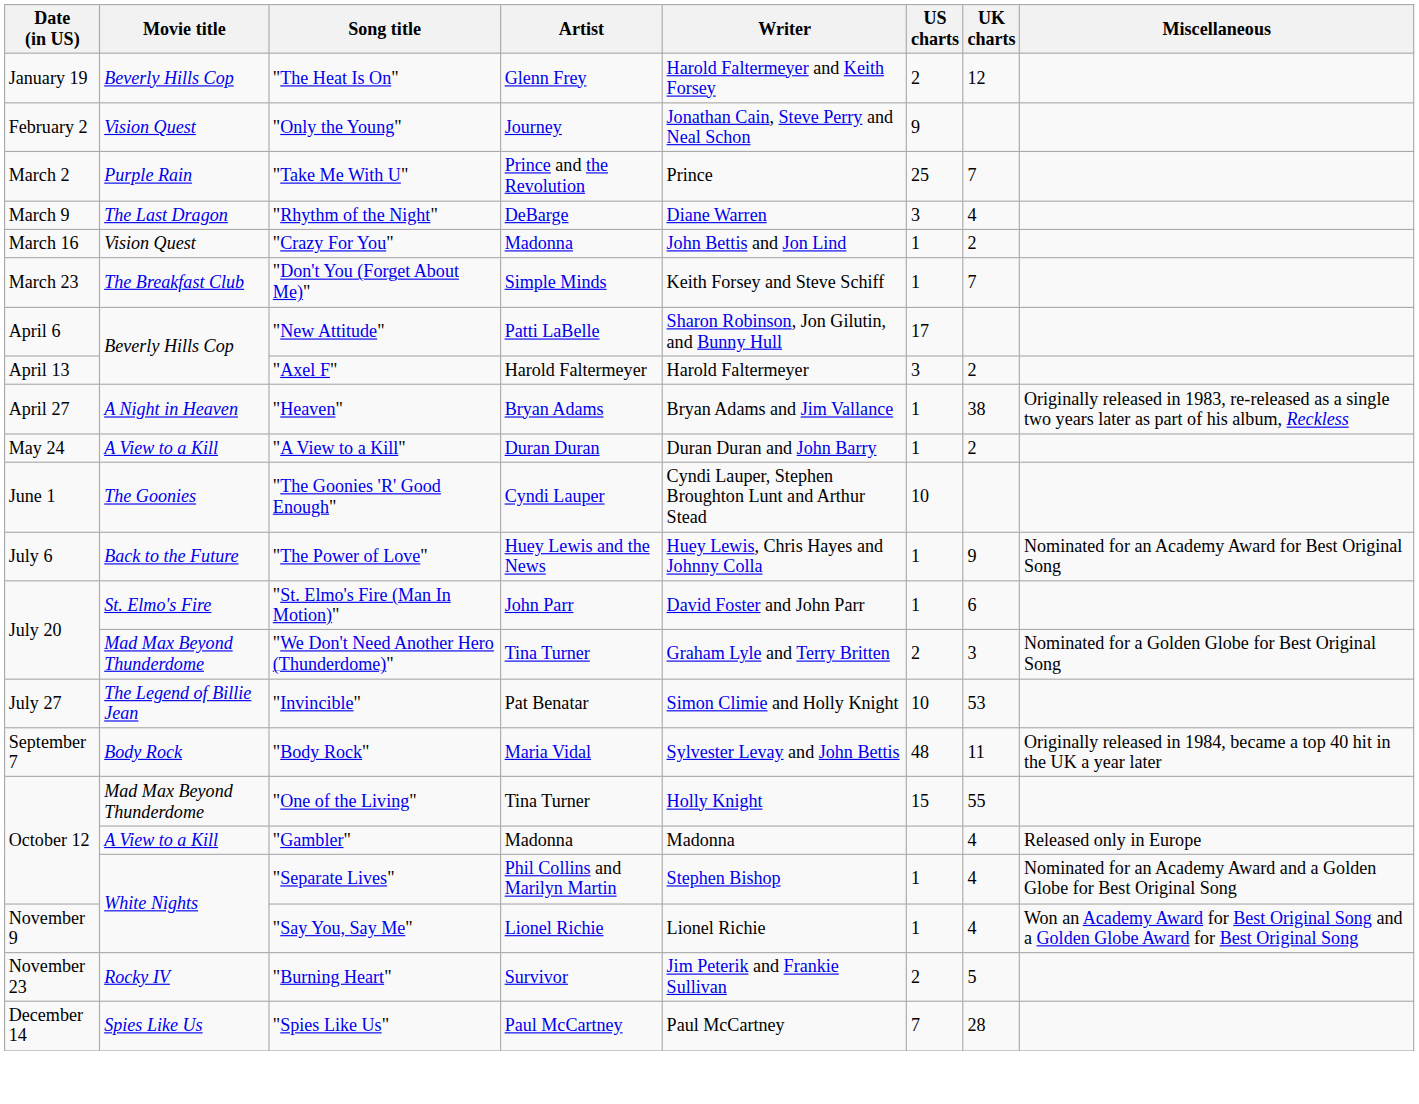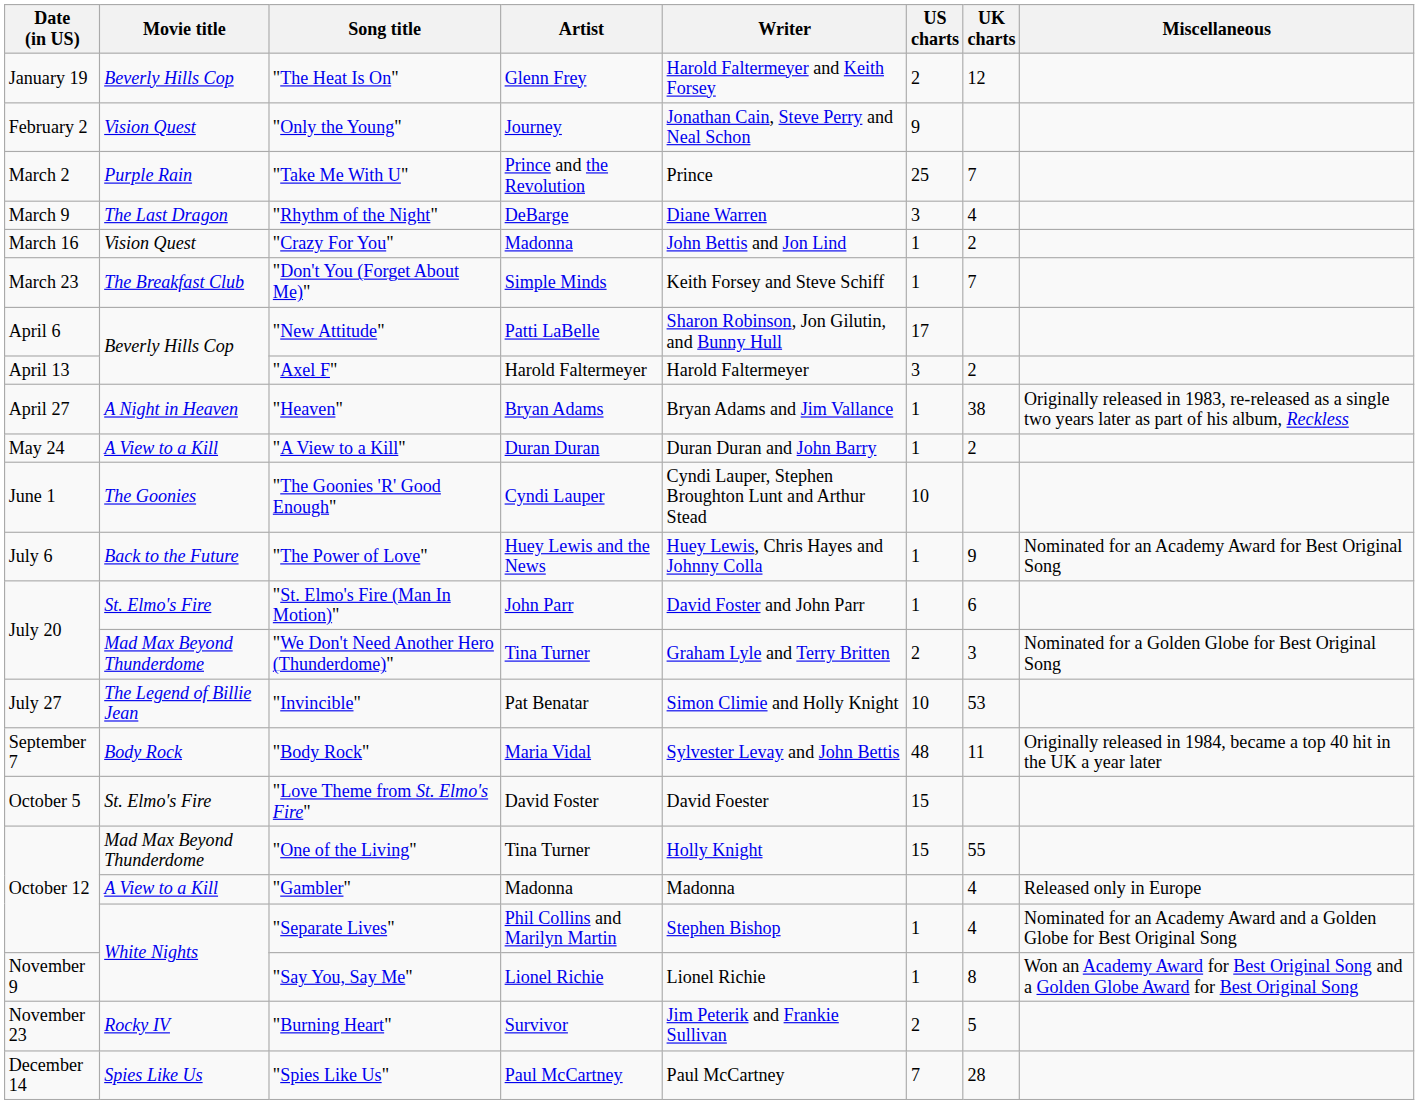 <table class="wikitable sortable">
 <tr>
 <th>Date<br>(in US)</th>
 <th>Movie title</th>
 <th>Song title</th>
 <th>Artist</th>
 <th>Writer</th>
 <th>US <br>charts</th>
 <th>UK<br>charts</th>
 <th>Miscellaneous</th>
 </tr>
 <tr>
 <td>January 19</td>
 <td><em><a href='#'>Beverly Hills Cop</a></em></td>
 <td>"<a href='#'>The Heat Is On</a>"</td>
 <td><a href='#'>Glenn Frey</a></td>
 <td><a href='#'>Harold Faltermeyer</a> and <a href='#'>Keith Forsey</a></td>
 <td>2</td>
 <td>12</td>
 <td></td>
 </tr>
 <tr>
 <td>February 2</td>
 <td><em><a href='#'>Vision Quest</a></em></td>
 <td>"<a href='#'>Only the Young</a>"</td>
 <td><a href='#'>Journey</a></td>
 <td><a href='#'>Jonathan Cain</a>, <a href='#'>Steve Perry</a> and <a href='#'>Neal Schon</a></td>
 <td>9</td>
 <td></td>
 <td></td>
 </tr>
 <tr>
 <td>March 2</td>
 <td><em><a href='#'>Purple Rain</a></em></td>
 <td>"<a href='#'>Take Me With U</a>"</td>
 <td><a href='#'>Prince</a> and <a href='#'>the Revolution</a></td>
 <td>Prince</td>
 <td>25</td>
 <td>7</td>
 <td></td>
 </tr>
 <tr>
 <td>March 9</td>
 <td><em><a href='#'>The Last Dragon</a></em></td>
 <td>"<a href='#'>Rhythm of the Night</a>"</td>
 <td><a href='#'>DeBarge</a></td>
 <td><a href='#'>Diane Warren</a></td>
 <td>3</td>
 <td>4</td>
 <td></td>
 </tr>
 <tr>
 <td>March 16</td>
 <td><em>Vision Quest</em></td>
 <td>"<a href='#'>Crazy For You</a>"</td>
 <td><a href='#'>Madonna</a></td>
 <td><a href='#'>John Bettis</a> and <a href='#'>Jon Lind</a></td>
 <td>1</td>
 <td>2</td>
 <td></td>
 </tr>
 <tr>
 <td>March 23</td>
 <td><em><a href='#'>The Breakfast Club</a></em></td>
 <td>"<a href='#'>Don't You (Forget About Me)</a>"</td>
 <td><a href='#'>Simple Minds</a></td>
 <td>Keith Forsey and Steve Schiff</td>
 <td>1</td>
 <td>7</td>
 <td></td>
 </tr>
 <tr>
 <td>April 6</td>
 <td rowspan="2"><em>Beverly Hills Cop</em></td>
 <td>"<a href='#'>New Attitude</a>"</td>
 <td><a href='#'>Patti LaBelle</a></td>
 <td><a href='#'>Sharon Robinson</a>, Jon Gilutin, and <a href='#'>Bunny Hull</a></td>
 <td>17</td>
 <td></td>
 <td></td>
 </tr>
 <tr>
 <td>April 13</td>
 <td>"<a href='#'>Axel F</a>"</td>
 <td>Harold Faltermeyer</td>
 <td>Harold Faltermeyer</td>
 <td>3</td>
 <td>2</td>
 <td></td>
 </tr>
 <tr>
 <td>April 27</td>
 <td><em><a href='#'>A Night in Heaven</a></em></td>
 <td>"<a href='#'>Heaven</a>"</td>
 <td><a href='#'>Bryan Adams</a></td>
 <td>Bryan Adams and <a href='#'>Jim Vallance</a></td>
 <td>1</td>
 <td>38</td>
 <td>Originally released in 1983, re-released as a single two years later as part of his album, <em><a href='#'>Reckless</a></em></td>
 </tr>
 <tr>
 <td>May 24</td>
 <td><em><a href='#'>A View to a Kill</a></em></td>
 <td>"<a href='#'>A View to a Kill</a>"</td>
 <td><a href='#'>Duran Duran</a></td>
 <td>Duran Duran and <a href='#'>John Barry</a></td>
 <td>1</td>
 <td>2</td>
 <td></td>
 </tr>
 <tr>
 <td>June 1</td>
 <td><em><a href='#'>The Goonies</a></em></td>
 <td>"<a href='#'>The Goonies 'R' Good Enough</a>"</td>
 <td><a href='#'>Cyndi Lauper</a></td>
 <td>Cyndi Lauper, Stephen Broughton Lunt and Arthur Stead</td>
 <td>10</td>
 <td></td>
 <td></td>
 </tr>
 <tr>
 <td>July 6</td>
 <td><em><a href='#'>Back to the Future</a></em></td>
 <td>"<a href='#'>The Power of Love</a>"</td>
 <td><a href='#'>Huey Lewis and the News</a></td>
 <td><a href='#'>Huey Lewis</a>, Chris Hayes and <a href='#'>Johnny Colla</a></td>
 <td>1</td>
 <td>9</td>
 <td>Nominated for an Academy Award for Best Original Song</td>
 </tr>
 <tr>
 <td rowspan="2">July 20</td>
 <td><em><a href='#'>St. Elmo's Fire</a></em></td>
 <td>"<a href='#'>St. Elmo's Fire (Man In Motion)</a>"</td>
 <td><a href='#'>John Parr</a></td>
 <td><a href='#'>David Foster</a> and John Parr</td>
 <td>1</td>
 <td>6</td>
 <td></td>
 </tr>
 <tr>
 <td><em><a href='#'>Mad Max Beyond Thunderdome</a></em></td>
 <td>"<a href='#'>We Don't Need Another Hero (Thunderdome)</a>"</td>
 <td><a href='#'>Tina Turner</a></td>
 <td><a href='#'>Graham Lyle</a> and <a href='#'>Terry Britten</a></td>
 <td>2</td>
 <td>3</td>
 <td>Nominated for a Golden Globe for Best Original Song</td>
 </tr>
 <tr>
 <td>July 27</td>
 <td><em><a href='#'>The Legend of Billie Jean</a></em></td>
 <td>"<a href='#'>Invincible</a>"</td>
 <td>Pat Benatar</td>
 <td><a href='#'>Simon Climie</a> and Holly Knight</td>
 <td>10</td>
 <td>53</td>
 <td></td>
 </tr>
 <tr>
 <td>September 7</td>
 <td><em><a href='#'>Body Rock</a></em></td>
 <td>"<a href='#'>Body Rock</a>"</td>
 <td><a href='#'>Maria Vidal</a></td>
 <td><a href='#'>Sylvester Levay</a> and <a href='#'>John Bettis</a></td>
 <td>48</td>
 <td>11</td>
 <td>Originally released in 1984, became a top 40 hit in the UK a year later</td>
 </tr>
 <tr>
+<td>October 5</td>
+<td><em>St. Elmo's Fire</em></td>
+<td>"<a href='#'>Love Theme from <em>St. Elmo's Fire</em></a>"</td>
+<td>David Foster</td>
+<td>David Foester</td>
+<td>15</td>
+<td></td>
+<td></td>
+</tr>
+<tr>
 <td rowspan="3">October 12</td>
 <td><em>Mad Max Beyond Thunderdome</em></td>
 <td>"<a href='#'>One of the Living</a>"</td>
 <td>Tina Turner</td>
 <td><a href='#'>Holly Knight</a></td>
 <td>15</td>
 <td>55</td>
 <td></td>
 </tr>
 <tr>
 <td><em><a href='#'>A View to a Kill</a></em></td>
 <td>"<a href='#'>Gambler</a>"</td>
 <td>Madonna</td>
 <td>Madonna</td>
 <td></td>
 <td>4</td>
 <td>Released only in Europe</td>
 </tr>
 <tr>
 <td rowspan="2"><em><a href='#'>White Nights</a></em></td>
 <td>"<a href='#'>Separate Lives</a>"</td>
 <td><a href='#'>Phil Collins</a> and <a href='#'>Marilyn Martin</a></td>
 <td><a href='#'>Stephen Bishop</a></td>
 <td>1</td>
 <td>4</td>
 <td>Nominated for an Academy Award and a Golden Globe for Best Original Song</td>
 </tr>
 <tr>
 <td>November 9</td>
 <td>"<a href='#'>Say You, Say Me</a>"</td>
 <td><a href='#'>Lionel Richie</a></td>
 <td>Lionel Richie</td>
 <td>1</td>
-<td>4</td>
+<td>8</td>
 <td>Won an <a href='#'>Academy Award</a> for <a href='#'>Best Original Song</a> and a <a href='#'>Golden Globe Award</a> for <a href='#'>Best Original Song</a></td>
 </tr>
 <tr>
 <td>November 23</td>
 <td><em><a href='#'>Rocky IV</a></em></td>
 <td>"<a href='#'>Burning Heart</a>"</td>
 <td><a href='#'>Survivor</a></td>
 <td><a href='#'>Jim Peterik</a> and <a href='#'>Frankie Sullivan</a></td>
 <td>2</td>
 <td>5</td>
 <td></td>
 </tr>
 <tr>
 <td>December 14</td>
 <td><em><a href='#'>Spies Like Us</a></em></td>
 <td>"<a href='#'>Spies Like Us</a>"</td>
 <td><a href='#'>Paul McCartney</a></td>
 <td>Paul McCartney</td>
 <td>7</td>
 <td>28</td>
 <td></td>
 </tr>
 </table>
